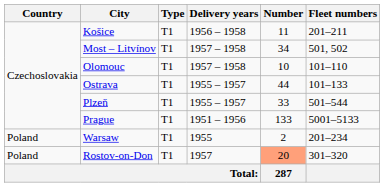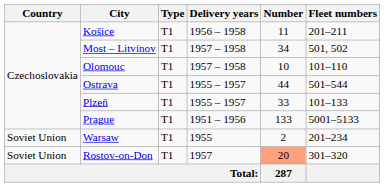 <table class="wikitable">
 <tr>
 <th>Country</th>
 <th>City</th>
 <th>Type</th>
 <th>Delivery years</th>
 <th>Number</th>
 <th>Fleet numbers</th>
 </tr>
 <tr>
 <td rowspan="6">Czechoslovakia</td>
 <td><a href='#'>Košice</a></td>
 <td>T1</td>
 <td>1956 – 1958</td>
 <td align=center>11</td>
 <td>201–211</td>
 </tr>
 <tr>
 <td><a href='#'>Most – Litvínov</a></td>
 <td>T1</td>
 <td>1957 – 1958</td>
 <td align=center>34</td>
 <td>501, 502</td>
 </tr>
 <tr>
 <td><a href='#'>Olomouc</a></td>
 <td>T1</td>
 <td>1957 – 1958</td>
 <td align=center>10</td>
 <td>101–110</td>
 </tr>
 <tr>
 <td><a href='#'>Ostrava</a></td>
 <td>T1</td>
 <td>1955 – 1957</td>
 <td align=center>44</td>
-<td>101–133</td>
+<td>501–544</td>
 </tr>
 <tr>
 <td><a href='#'>Plzeň</a></td>
 <td>T1</td>
 <td>1955 – 1957</td>
 <td align=center>33</td>
-<td>501–544</td>
+<td>101–133</td>
 </tr>
 <tr>
 <td><a href='#'>Prague</a></td>
 <td>T1</td>
 <td>1951 – 1956</td>
 <td align=center>133</td>
 <td>5001–5133</td>
 </tr>
 <tr>
-<td>Poland</td>
+<td>Soviet Union</td>
 <td><a href='#'>Warsaw</a></td>
 <td>T1</td>
 <td>1955</td>
 <td align=center>2</td>
 <td>201–234</td>
 </tr>
 <tr>
-<td>Poland</td>
+<td>Soviet Union</td>
 <td><a href='#'>Rostov-on-Don</a></td>
 <td>T1</td>
 <td>1957</td>
 <td align=center style="background: lightsalmon;">20</td>
 <td>301–320</td>
 </tr>
 <tr>
 <th colspan=4 style="text-align:right">Total:</th>
 <th>287</th>
 <th></th>
 </tr>
 </table>
